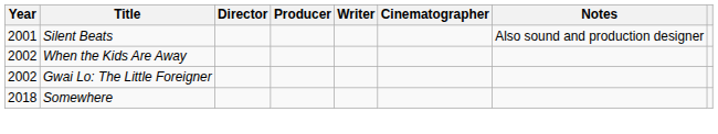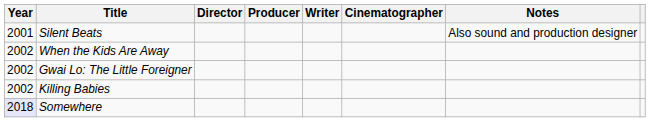 <table class="wikitable plainrowheaders" id="filmography">
 <tr>
 <th>Year</th>
 <th>Title</th>
 <th>Director</th>
 <th>Producer</th>
 <th>Writer</th>
 <th>Cinematographer</th>
 <th>Notes</th>
 <th></th>
 </tr>
 <tr>
 <td>2001</td>
 <td><em>Silent Beats</em></td>
 <td></td>
 <td></td>
 <td></td>
 <td></td>
 <td>Also sound and production designer</td>
 <td></td>
 </tr>
 <tr>
 <td>2002</td>
 <td><em>When the Kids Are Away</em></td>
 <td></td>
 <td></td>
 <td></td>
 <td></td>
 <td></td>
 <td></td>
 </tr>
 <tr>
 <td>2002</td>
 <td><em>Gwai Lo: The Little Foreigner</em></td>
 <td></td>
 <td></td>
 <td></td>
 <td></td>
 <td></td>
 <td></td>
 </tr>
 <tr>
-<td>2018</td>
+<td>2002</td>
+<td><em>Killing Babies</em></td>
+<td></td>
+<td></td>
+<td></td>
+<td></td>
+<td></td>
+<td></td>
+</tr>
+<tr>
+<td style="background: lavender;">2018</td>
 <td><em>Somewhere</em></td>
 <td></td>
 <td></td>
 <td></td>
 <td></td>
 <td></td>
 <td></td>
 </tr>
 </table>
